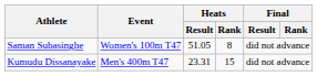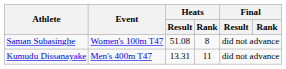 <table class=wikitable style="font-size:90%">
 <tr>
 <th rowspan="2">Athlete</th>
 <th rowspan="2">Event</th>
 <th colspan="2">Heats</th>
 <th colspan="2">Final</th>
 </tr>
 <tr>
 <th>Result</th>
 <th>Rank</th>
 <th>Result</th>
 <th>Rank</th>
 </tr>
 <tr align=center>
 <td align=left><a href='#'>Saman Subasinghe</a></td>
 <td align=left><a href='#'>Women's 100m T47</a></td>
-<td>51.05</td>
+<td>51.08</td>
 <td>8</td>
 <td colspan=2>did not advance</td>
 </tr>
 <tr align=center>
 <td align=left><a href='#'>Kumudu Dissanayake</a></td>
 <td align=left><a href='#'>Men's 400m T47</a></td>
-<td>23.31</td>
-<td>15</td>
+<td>13.31</td>
+<td>11</td>
 <td colspan=2>did not advance</td>
 </tr>
 </table>
